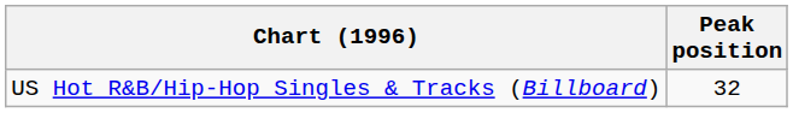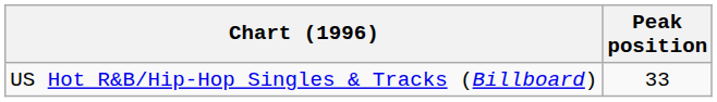 <table Class = "wikitable sortable">
 <tr>
 <th>Chart (1996)</th>
 <th>Peak<br>position</th>
 </tr>
 <tr>
 <td>US <a href='#'>Hot R&B/Hip-Hop Singles & Tracks</a> (<em><a href='#'>Billboard</a></em>)</td>
-<td align=center>32</td>
+<td align=center>33</td>
 </tr>
 </table>
